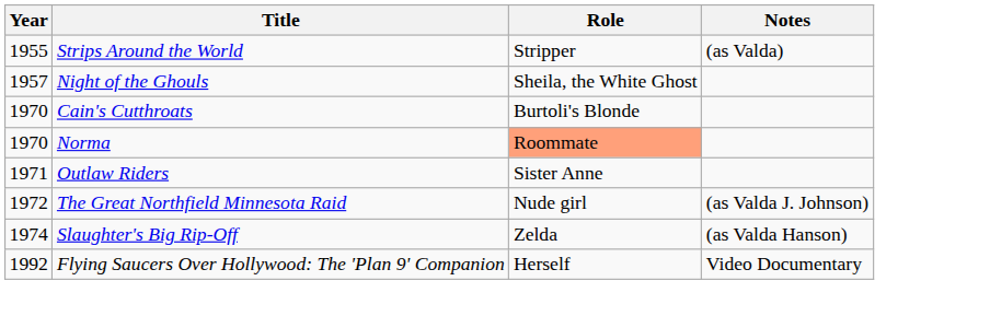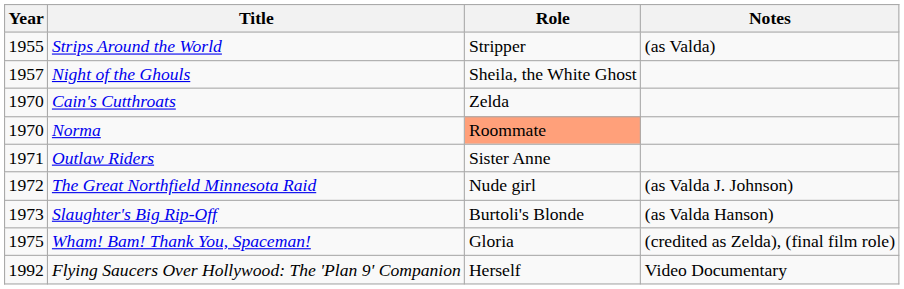 <table class="wikitable">
 <tr>
 <th>Year</th>
 <th>Title</th>
 <th>Role</th>
 <th>Notes</th>
 </tr>
 <tr>
 <td>1955</td>
 <td><em><a href='#'>Strips Around the World</a></em></td>
 <td>Stripper</td>
 <td>(as Valda)</td>
 </tr>
 <tr>
 <td>1957</td>
 <td><em><a href='#'>Night of the Ghouls</a></em></td>
 <td>Sheila, the White Ghost</td>
 <td></td>
 </tr>
 <tr>
 <td>1970</td>
 <td><em><a href='#'>Cain's Cutthroats</a></em></td>
-<td>Burtoli's Blonde</td>
+<td>Zelda</td>
 <td></td>
 </tr>
 <tr>
 <td>1970</td>
 <td><em><a href='#'>Norma</a></em></td>
 <td style="background: lightsalmon;">Roommate</td>
 <td></td>
 </tr>
 <tr>
 <td>1971</td>
 <td><em><a href='#'>Outlaw Riders</a></em></td>
 <td>Sister Anne</td>
 <td></td>
 </tr>
 <tr>
 <td>1972</td>
 <td><em><a href='#'>The Great Northfield Minnesota Raid</a></em></td>
 <td>Nude girl</td>
 <td>(as Valda J. Johnson)</td>
 </tr>
 <tr>
-<td>1974</td>
+<td>1973</td>
 <td><em><a href='#'>Slaughter's Big Rip-Off</a></em></td>
-<td>Zelda</td>
+<td>Burtoli's Blonde</td>
 <td>(as Valda Hanson)</td>
+</tr>
+<tr>
+<td>1975</td>
+<td><em><a href='#'>Wham! Bam! Thank You, Spaceman!</a></em></td>
+<td>Gloria</td>
+<td>(credited as Zelda), (final film role)</td>
 </tr>
 <tr>
 <td>1992</td>
 <td><em>Flying Saucers Over Hollywood: The 'Plan 9' Companion</em></td>
 <td>Herself</td>
 <td>Video Documentary</td>
 </tr>
 </table>
